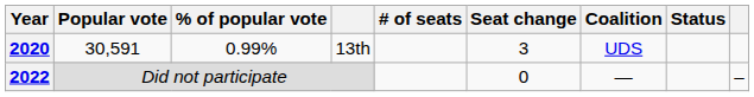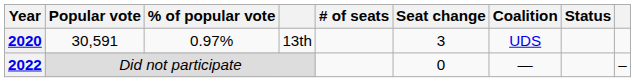 <table class="wikitable" style="text-align:center">
 <tr>
 <th>Year</th>
 <th>Popular vote</th>
 <th>% of popular vote</th>
 <th></th>
 <th># of seats</th>
 <th>Seat change</th>
 <th>Coalition</th>
 <th>Status</th>
 <th></th>
 </tr>
 <tr>
 <th><a href='#'>2020</a></th>
 <td>30,591</td>
-<td>0.99%</td>
+<td>0.97%</td>
 <td>13th</td>
 <td></td>
 <td> 3</td>
 <td><a href='#'>UDS</a></td>
 <td></td>
 <td></td>
 </tr>
 <tr>
 <th><a href='#'>2022</a></th>
 <td colspan="3" style="background:#ddd"><em>Did not participate</em></td>
 <td></td>
 <td> 0</td>
 <td>—</td>
 <td></td>
 <td>–</td>
 </tr>
 </table>
